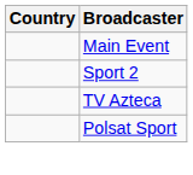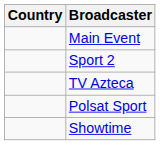 <table class="wikitable">
 <tr>
 <th align=center>Country</th>
 <th align=center>Broadcaster</th>
 </tr>
 <tr>
 <td></td>
 <td><a href='#'>Main Event</a></td>
 </tr>
 <tr>
 <td></td>
 <td><a href='#'>Sport 2</a></td>
 </tr>
 <tr>
 <td></td>
 <td><a href='#'>TV Azteca</a></td>
 </tr>
 <tr>
 <td></td>
 <td><a href='#'>Polsat Sport</a></td>
 </tr>
+<tr>
+<td></td>
+<td><a href='#'>Showtime</a></td>
+</tr>
 </table>
